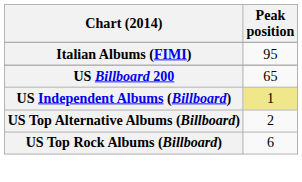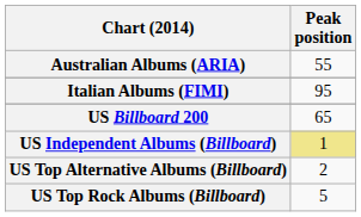 <table class="wikitable plainrowheaders sortable">
 <tr>
 <th scope="col">Chart (2014)</th>
 <th scope="col">Peak<br>position</th>
+</tr>
+<tr>
+<th scope="row">Australian Albums (<a href='#'>ARIA</a>)</th>
+<td align="center">55</td>
 </tr>
 <tr>
 </tr>
 <tr>
 </tr>
 <tr>
 </tr>
 <tr>
 </tr>
 <tr>
 <th scope="row">Italian Albums (<a href='#'>FIMI</a>)</th>
 <td align="center">95</td>
 </tr>
 <tr>
 </tr>
 <tr>
 </tr>
 <tr>
 </tr>
 <tr>
 </tr>
 <tr>
 </tr>
 <tr>
 <th scope="row">US <a href='#'><em>Billboard</em> 200</a></th>
 <td align="center">65</td>
 </tr>
 <tr>
 <th scope="row">US <a href='#'>Independent Albums</a> (<em><a href='#'>Billboard</a></em>)</th>
 <td align="center" style="background: khaki;">1</td>
 </tr>
 <tr>
 <th scope="row">US Top Alternative Albums (<em>Billboard</em>)</th>
 <td align="center">2</td>
 </tr>
 <tr>
 <th scope="row">US Top Rock Albums (<em>Billboard</em>)</th>
-<td align="center">6</td>
+<td align="center">5</td>
 </tr>
 </table>
